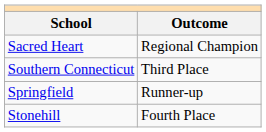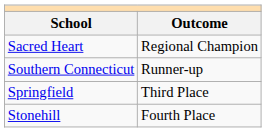 <table class="wikitable" style="float:left; margin-right:1em;">
 <tr>
 <th colspan="3" style="background:#ffdead;"></th>
 </tr>
 <tr>
 <th>School</th>
 <th>Outcome</th>
 </tr>
 <tr>
 <td><a href='#'>Sacred Heart</a></td>
 <td>Regional Champion</td>
 </tr>
 <tr>
 <td><a href='#'>Southern Connecticut</a></td>
-<td>Third Place</td>
+<td>Runner-up</td>
 </tr>
 <tr>
 <td><a href='#'>Springfield</a></td>
-<td>Runner-up</td>
+<td>Third Place</td>
 </tr>
 <tr>
 <td><a href='#'>Stonehill</a></td>
 <td>Fourth Place</td>
 </tr>
 </table>
